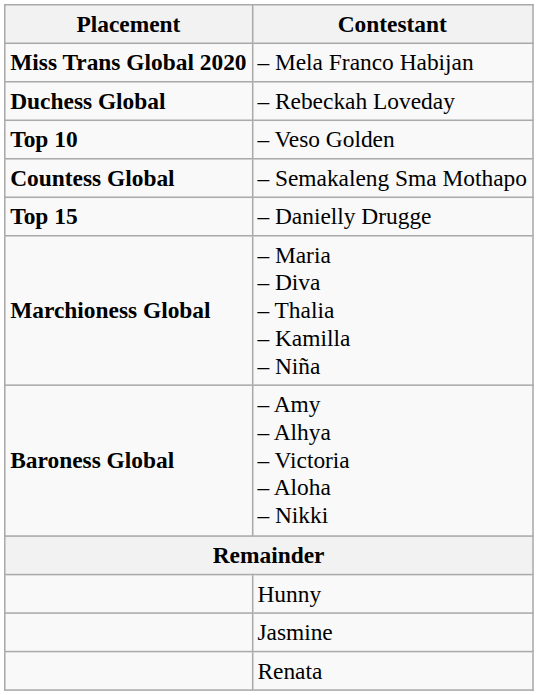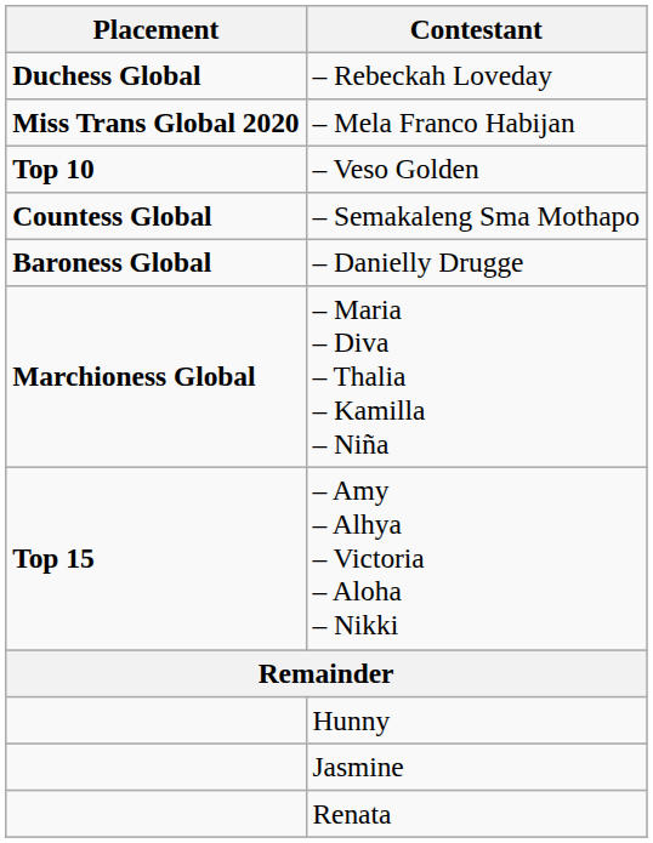 <table class="wikitable sortable" style="font-size: 95%;">
 <tr>
 <th>Placement</th>
 <th>Contestant</th>
 </tr>
 <tr>
+<td><strong>Duchess Global</strong></td>
+<td> – Rebeckah Loveday</td>
+</tr>
+<tr>
 <td><strong>Miss Trans Global 2020</strong></td>
 <td> – Mela Franco Habijan</td>
-</tr>
-<tr>
-<td><strong>Duchess Global</strong></td>
-<td> – Rebeckah Loveday</td>
 </tr>
 <tr>
 <td><strong>Top 10</strong></td>
 <td> – Veso Golden</td>
 </tr>
 <tr>
 <td><strong>Countess Global</strong></td>
 <td> – Semakaleng Sma Mothapo</td>
 </tr>
 <tr>
-<td><strong>Top 15</strong></td>
+<td><strong>Baroness Global</strong></td>
 <td> – Danielly Drugge</td>
 </tr>
 <tr>
 <td><strong>Marchioness Global</strong></td>
 <td> – Maria<br> – Diva<br> – Thalia<br> – Kamilla<br> – Niña</td>
 </tr>
 <tr>
-<td><strong>Baroness Global</strong></td>
+<td><strong>Top 15</strong></td>
 <td> – Amy<br> – Alhya<br> – Victoria<br> – Aloha<br> – Nikki</td>
 </tr>
 <tr>
 <th colspan="2">Remainder</th>
 </tr>
 <tr>
 <td></td>
 <td>Hunny</td>
 </tr>
 <tr>
 <td></td>
 <td>Jasmine</td>
 </tr>
 <tr>
 <td></td>
 <td>Renata</td>
 </tr>
 </table>
